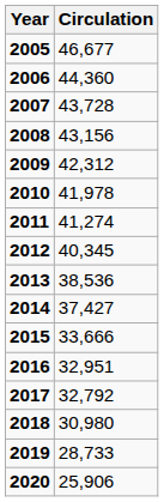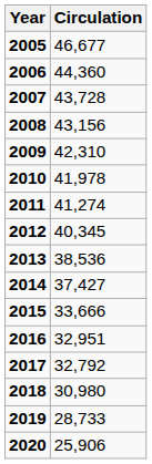 <table class="wikitable">
 <tr>
 <th>Year</th>
 <th>Circulation</th>
 </tr>
 <tr>
 <td><strong>2005</strong></td>
 <td>46,677</td>
 </tr>
 <tr>
 <td><strong>2006</strong></td>
 <td>44,360</td>
 </tr>
 <tr>
 <td><strong>2007</strong></td>
 <td>43,728</td>
 </tr>
 <tr>
 <td><strong>2008</strong></td>
 <td>43,156</td>
 </tr>
 <tr>
 <td><strong>2009</strong></td>
-<td>42,312</td>
+<td>42,310</td>
 </tr>
 <tr>
 <td><strong>2010</strong></td>
 <td>41,978</td>
 </tr>
 <tr>
 <td><strong>2011</strong></td>
 <td>41,274</td>
 </tr>
 <tr>
 <td><strong>2012</strong></td>
 <td>40,345</td>
 </tr>
 <tr>
 <td><strong>2013</strong></td>
 <td>38,536</td>
 </tr>
 <tr>
 <td><strong>2014</strong></td>
 <td>37,427</td>
 </tr>
 <tr>
 <td><strong>2015</strong></td>
 <td>33,666</td>
 </tr>
 <tr>
 <td><strong>2016</strong></td>
 <td>32,951</td>
 </tr>
 <tr>
 <td><strong>2017</strong></td>
 <td>32,792</td>
 </tr>
 <tr>
 <td><strong>2018</strong></td>
 <td>30,980</td>
 </tr>
 <tr>
 <td><strong>2019</strong></td>
 <td>28,733</td>
 </tr>
 <tr>
 <td><strong>2020</strong></td>
 <td>25,906</td>
 </tr>
 </table>
